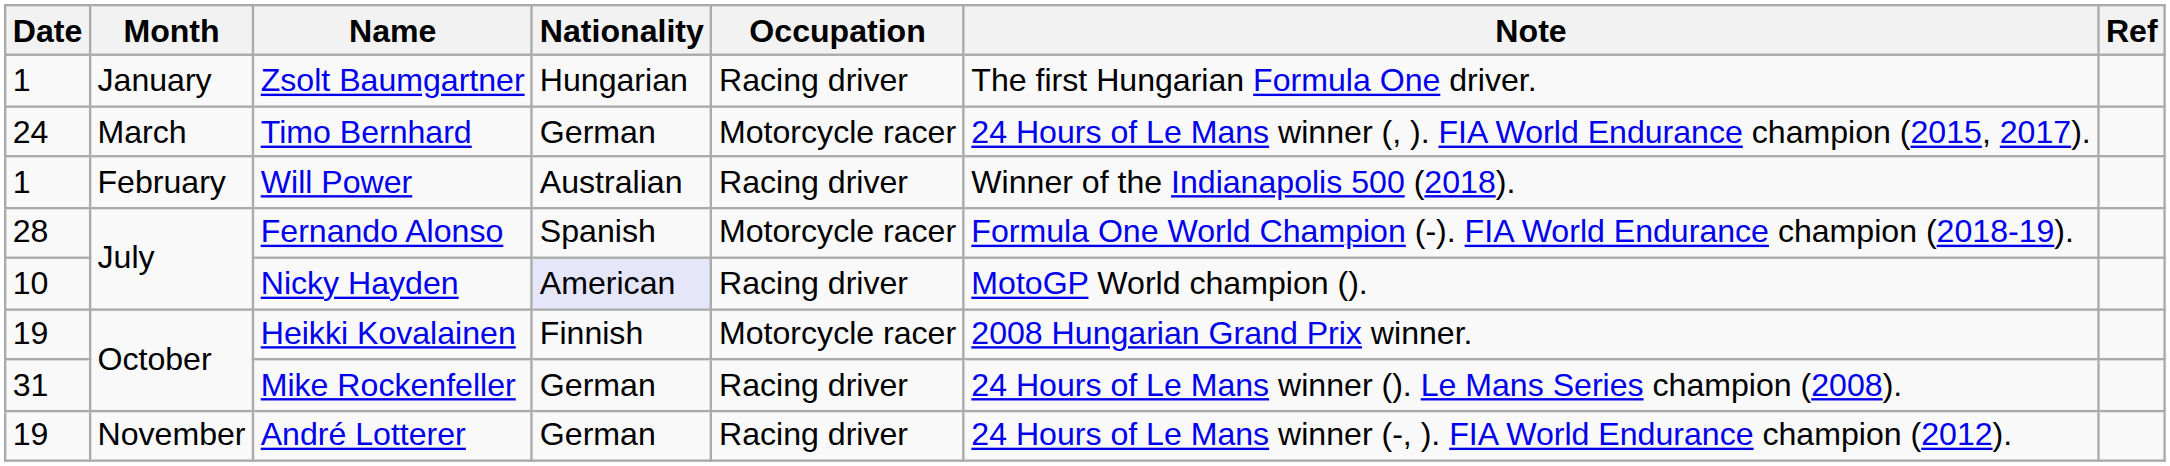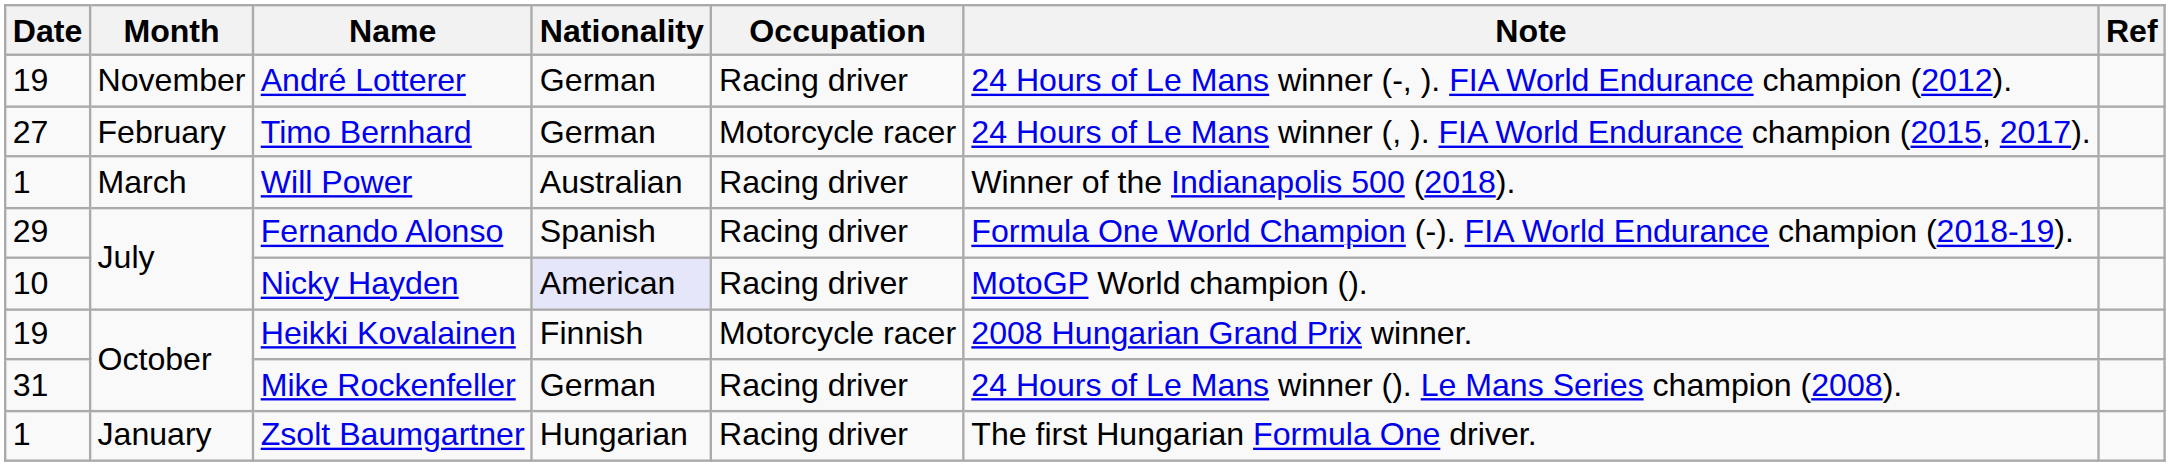 <table class="wikitable" style="font-size:85%;">
 <tr>
 <th>Date</th>
 <th>Month</th>
 <th>Name</th>
 <th>Nationality</th>
 <th>Occupation</th>
 <th>Note</th>
 <th>Ref</th>
 </tr>
 <tr>
-<td>1</td>
-<td>January</td>
-<td><a href='#'>Zsolt Baumgartner</a></td>
-<td>Hungarian</td>
+<td>19</td>
+<td>November</td>
+<td><a href='#'>André Lotterer</a></td>
+<td>German</td>
 <td>Racing driver</td>
-<td>The first Hungarian <a href='#'>Formula One</a> driver.</td>
+<td><a href='#'>24 Hours of Le Mans</a> winner (-, ). <a href='#'>FIA World Endurance</a> champion (<a href='#'>2012</a>).</td>
 <td></td>
 </tr>
 <tr>
-<td>24</td>
-<td>March</td>
+<td>27</td>
+<td>February</td>
 <td><a href='#'>Timo Bernhard</a></td>
 <td>German</td>
 <td>Motorcycle racer</td>
 <td><a href='#'>24 Hours of Le Mans</a> winner (, ). <a href='#'>FIA World Endurance</a> champion (<a href='#'>2015</a>, <a href='#'>2017</a>).</td>
 <td></td>
 </tr>
 <tr>
 <td>1</td>
-<td>February</td>
+<td>March</td>
 <td><a href='#'>Will Power</a></td>
 <td>Australian</td>
 <td>Racing driver</td>
 <td>Winner of the <a href='#'>Indianapolis 500</a> (<a href='#'>2018</a>).</td>
 <td></td>
 </tr>
 <tr>
-<td>28</td>
+<td>29</td>
 <td rowspan=2>July</td>
 <td><a href='#'>Fernando Alonso</a></td>
 <td>Spanish</td>
-<td>Motorcycle racer</td>
+<td>Racing driver</td>
 <td><a href='#'>Formula One World Champion</a> (-). <a href='#'>FIA World Endurance</a> champion (<a href='#'>2018-19</a>).</td>
 <td></td>
 </tr>
 <tr>
 <td>10</td>
 <td><a href='#'>Nicky Hayden</a></td>
 <td style="background: lavender;">American</td>
 <td>Racing driver</td>
 <td><a href='#'>MotoGP</a> World champion ().</td>
 <td></td>
 </tr>
 <tr>
 <td>19</td>
 <td rowspan=2>October</td>
 <td><a href='#'>Heikki Kovalainen</a></td>
 <td>Finnish</td>
 <td>Motorcycle racer</td>
 <td><a href='#'>2008 Hungarian Grand Prix</a> winner.</td>
 <td></td>
 </tr>
 <tr>
 <td>31</td>
 <td><a href='#'>Mike Rockenfeller</a></td>
 <td>German</td>
 <td>Racing driver</td>
 <td><a href='#'>24 Hours of Le Mans</a> winner (). <a href='#'>Le Mans Series</a> champion (<a href='#'>2008</a>).</td>
 <td></td>
 </tr>
 <tr>
-<td>19</td>
-<td>November</td>
-<td><a href='#'>André Lotterer</a></td>
-<td>German</td>
+<td>1</td>
+<td>January</td>
+<td><a href='#'>Zsolt Baumgartner</a></td>
+<td>Hungarian</td>
 <td>Racing driver</td>
-<td><a href='#'>24 Hours of Le Mans</a> winner (-, ). <a href='#'>FIA World Endurance</a> champion (<a href='#'>2012</a>).</td>
+<td>The first Hungarian <a href='#'>Formula One</a> driver.</td>
 <td></td>
 </tr>
 </table>
